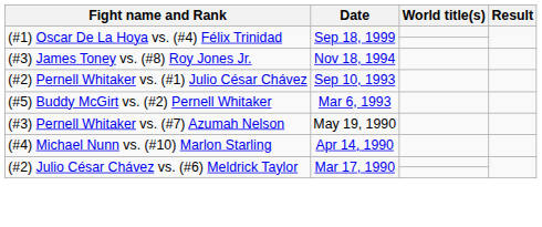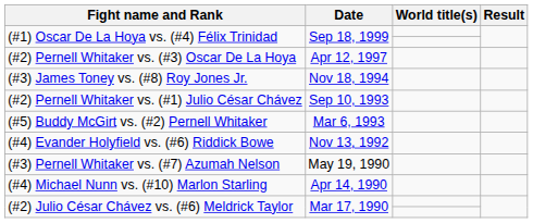 <table class="wikitable" style="text-align:center">
 <tr>
 <th>Fight name and Rank</th>
 <th>Date</th>
 <th>World title(s)</th>
 <th>Result</th>
 </tr>
 <tr>
 <td rowspan=2 align=left>(#1) <a href='#'>Oscar De La Hoya</a> vs. (#4) <a href='#'>Félix Trinidad</a></td>
 <td rowspan=2><a href='#'>Sep 18, 1999</a></td>
 <td align=left></td>
 <td rowspan=2 align=left></td>
 </tr>
 <tr>
 <td align=left></td>
 </tr>
 <tr>
+<td align=left>(#2) <a href='#'>Pernell Whitaker</a> vs. (#3) <a href='#'>Oscar De La Hoya</a></td>
+<td><a href='#'>Apr 12, 1997</a></td>
+<td align=left></td>
+<td align=left></td>
+</tr>
+<tr>
 <td align=left>(#3) <a href='#'>James Toney</a> vs. (#8) <a href='#'>Roy Jones Jr.</a></td>
 <td><a href='#'>Nov 18, 1994</a></td>
 <td align=left></td>
 <td align=left></td>
 </tr>
 <tr>
 <td align=left>(#2) <a href='#'>Pernell Whitaker</a> vs. (#1) <a href='#'>Julio César Chávez</a></td>
 <td><a href='#'>Sep 10, 1993</a></td>
 <td align=left></td>
 <td align=left></td>
 </tr>
 <tr>
 <td align=left>(#5) <a href='#'>Buddy McGirt</a> vs. (#2) <a href='#'>Pernell Whitaker</a></td>
 <td><a href='#'>Mar 6, 1993</a></td>
+<td align=left></td>
+<td align=left></td>
+</tr>
+<tr>
+<td align=left>(#4) <a href='#'>Evander Holyfield</a> vs. (#6) <a href='#'>Riddick Bowe</a></td>
+<td><a href='#'>Nov 13, 1992</a></td>
 <td align=left></td>
 <td align=left></td>
 </tr>
 <tr>
 <td align=left>(#3) <a href='#'>Pernell Whitaker</a> vs. (#7) <a href='#'>Azumah Nelson</a></td>
 <td>May 19, 1990</td>
 <td align=left></td>
 <td align=left></td>
 </tr>
 <tr>
 <td align=left>(#4) <a href='#'>Michael Nunn</a> vs. (#10) <a href='#'>Marlon Starling</a></td>
 <td><a href='#'>Apr 14, 1990</a></td>
 <td align=left></td>
 <td align=left></td>
 </tr>
 <tr>
 <td rowspan=2 align=left>(#2) <a href='#'>Julio César Chávez</a> vs. (#6) <a href='#'>Meldrick Taylor</a></td>
 <td rowspan=2><a href='#'>Mar 17, 1990</a></td>
 <td align=left></td>
 <td rowspan=2 align=left></td>
 </tr>
 <tr>
 <td align=left></td>
 </tr>
 </table>
